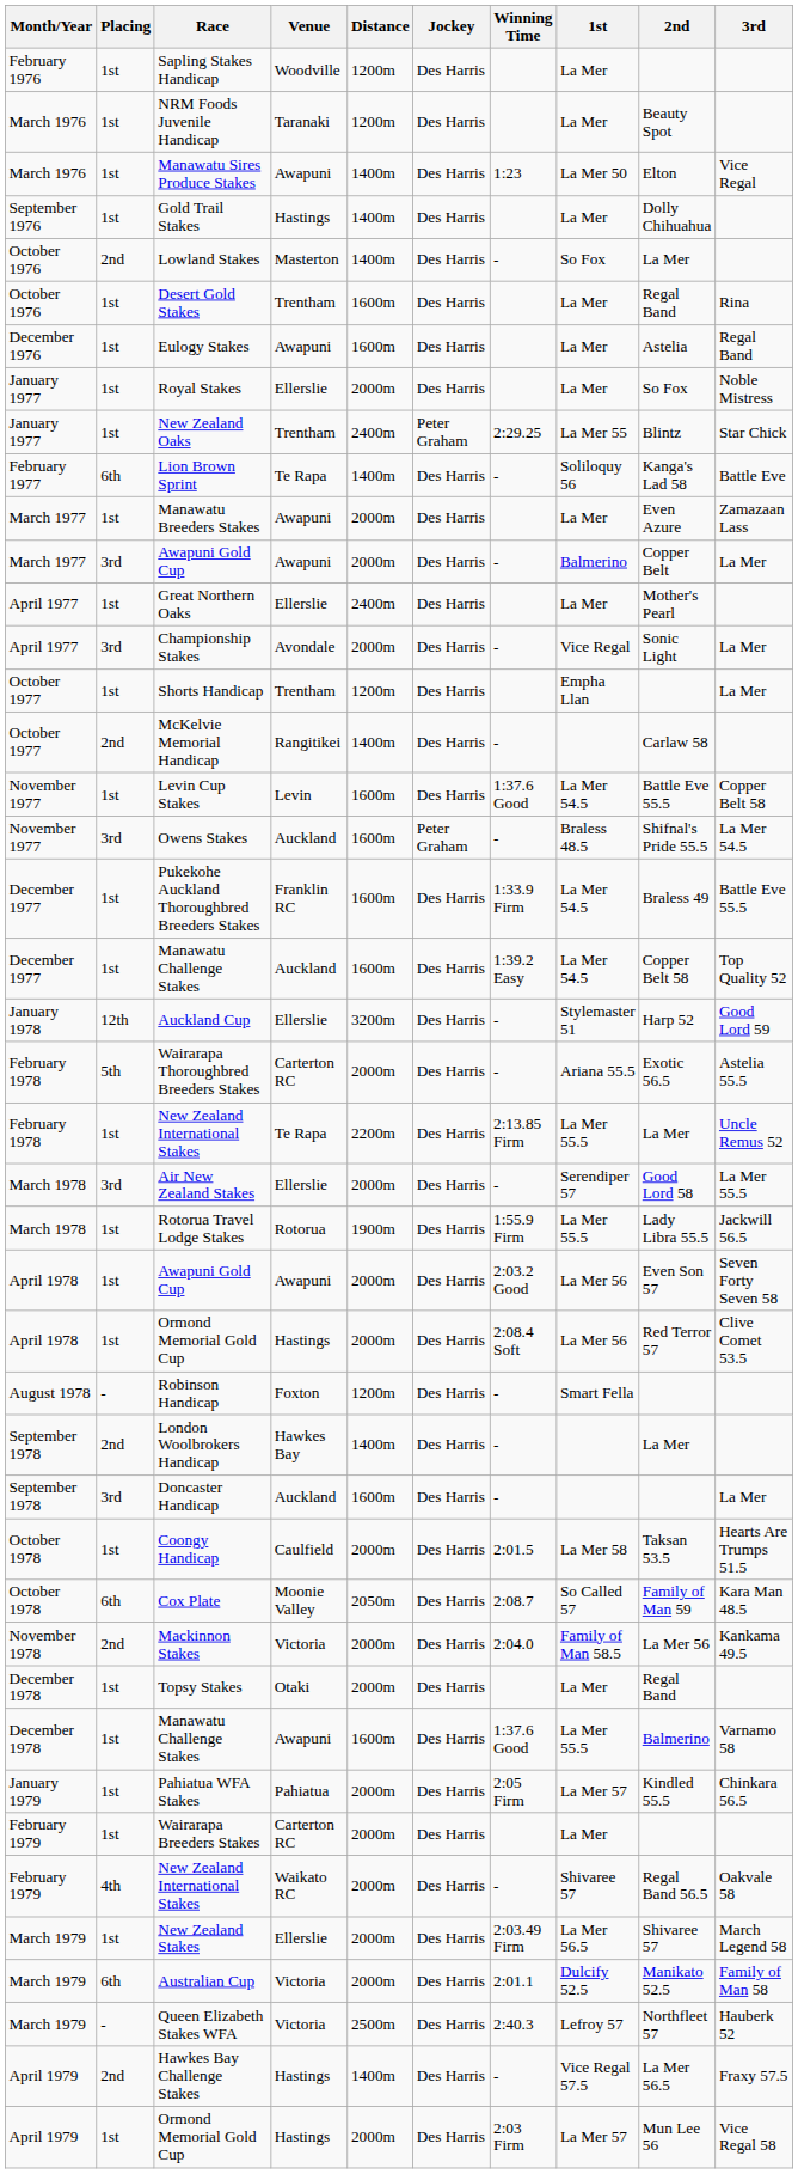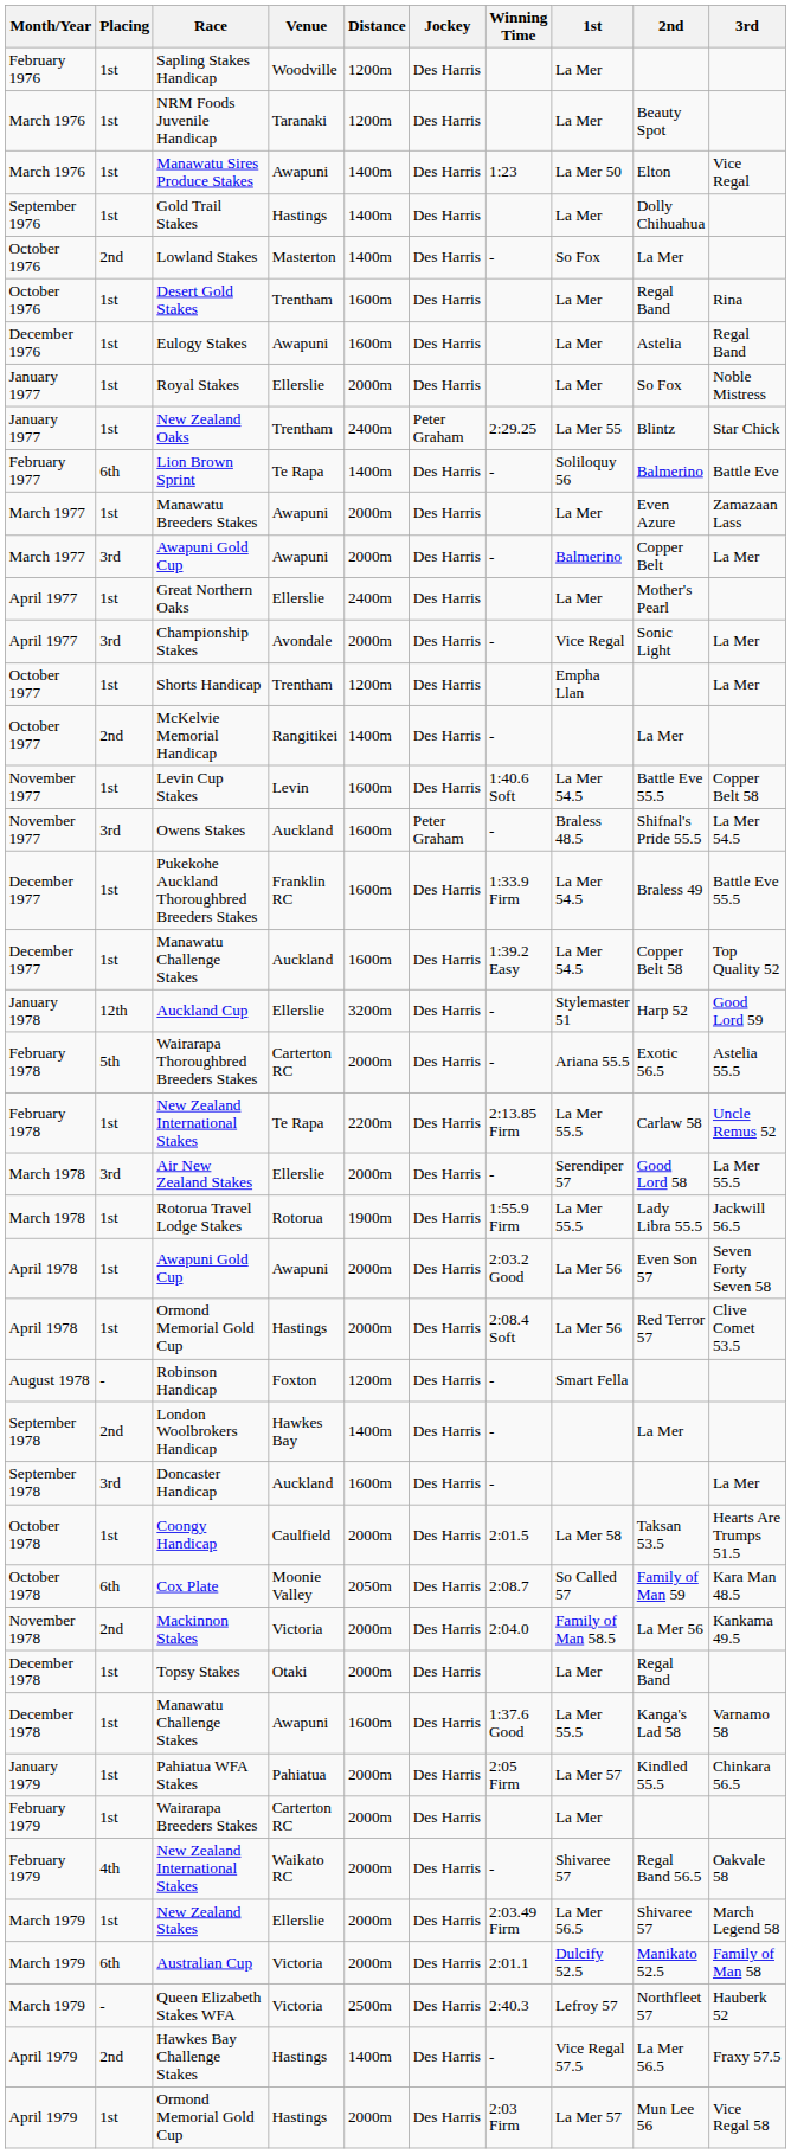 <table class="wikitable sortable">
 <tr>
 <th width="85px">Month/Year<br></th>
 <th width="50px">Placing<br></th>
 <th width="110px">Race<br></th>
 <th width="70px">Venue<br></th>
 <th width="50px">Distance<br></th>
 <th width="70px">Jockey<br></th>
 <th width="60px">Winning Time<br></th>
 <th width="70px">1st<br></th>
 <th width="70px">2nd<br></th>
 <th width="70px">3rd<br></th>
 </tr>
 <tr>
 <td>February 1976</td>
 <td>1st</td>
 <td>Sapling Stakes Handicap</td>
 <td>Woodville</td>
 <td>1200m</td>
 <td>Des Harris</td>
 <td></td>
 <td>La Mer</td>
 <td></td>
 <td></td>
 </tr>
 <tr>
 <td>March 1976</td>
 <td>1st</td>
 <td>NRM Foods Juvenile Handicap</td>
 <td>Taranaki</td>
 <td>1200m</td>
 <td>Des Harris</td>
 <td></td>
 <td>La Mer</td>
 <td>Beauty Spot</td>
 <td></td>
 </tr>
 <tr>
 <td>March 1976</td>
 <td>1st</td>
 <td><a href='#'>Manawatu Sires Produce Stakes</a></td>
 <td>Awapuni</td>
 <td>1400m</td>
 <td>Des Harris</td>
 <td>1:23</td>
 <td>La Mer 50</td>
 <td>Elton</td>
 <td>Vice Regal</td>
 </tr>
 <tr>
 <td>September 1976</td>
 <td>1st</td>
 <td>Gold Trail Stakes</td>
 <td>Hastings</td>
 <td>1400m</td>
 <td>Des Harris</td>
 <td></td>
 <td>La Mer</td>
 <td>Dolly Chihuahua</td>
 <td></td>
 </tr>
 <tr>
 <td>October 1976</td>
 <td>2nd</td>
 <td>Lowland Stakes</td>
 <td>Masterton</td>
 <td>1400m</td>
 <td>Des Harris</td>
 <td>-</td>
 <td>So Fox</td>
 <td>La Mer</td>
 <td></td>
 </tr>
 <tr>
 <td>October 1976</td>
 <td>1st</td>
 <td><a href='#'>Desert Gold Stakes</a></td>
 <td>Trentham</td>
 <td>1600m</td>
 <td>Des Harris</td>
 <td></td>
 <td>La Mer</td>
 <td>Regal Band</td>
 <td>Rina</td>
 </tr>
 <tr>
 <td>December 1976</td>
 <td>1st</td>
 <td>Eulogy Stakes</td>
 <td>Awapuni</td>
 <td>1600m</td>
 <td>Des Harris</td>
 <td></td>
 <td>La Mer</td>
 <td>Astelia</td>
 <td>Regal Band</td>
 </tr>
 <tr>
 <td>January 1977</td>
 <td>1st</td>
 <td>Royal Stakes</td>
 <td>Ellerslie</td>
 <td>2000m</td>
 <td>Des Harris</td>
 <td></td>
 <td>La Mer</td>
 <td>So Fox</td>
 <td>Noble Mistress</td>
 </tr>
 <tr>
 <td>January 1977</td>
 <td>1st</td>
 <td><a href='#'>New Zealand Oaks</a></td>
 <td>Trentham</td>
 <td>2400m</td>
 <td>Peter Graham</td>
 <td>2:29.25</td>
 <td>La Mer 55</td>
 <td>Blintz</td>
 <td>Star Chick</td>
 </tr>
 <tr>
 <td>February 1977</td>
 <td>6th</td>
 <td><a href='#'>Lion Brown Sprint</a></td>
 <td>Te Rapa</td>
 <td>1400m</td>
 <td>Des Harris</td>
 <td>-</td>
 <td>Soliloquy 56</td>
-<td>Kanga's Lad 58</td>
+<td><a href='#'> Balmerino</a></td>
 <td>Battle Eve</td>
 </tr>
 <tr>
 <td>March 1977</td>
 <td>1st</td>
 <td>Manawatu Breeders Stakes</td>
 <td>Awapuni</td>
 <td>2000m</td>
 <td>Des Harris</td>
 <td></td>
 <td>La Mer</td>
 <td>Even Azure</td>
 <td>Zamazaan Lass</td>
 </tr>
 <tr>
 <td>March 1977</td>
 <td>3rd</td>
 <td><a href='#'>Awapuni Gold Cup</a></td>
 <td>Awapuni</td>
 <td>2000m</td>
 <td>Des Harris</td>
 <td>-</td>
 <td><a href='#'> Balmerino</a></td>
 <td>Copper Belt</td>
 <td>La Mer</td>
 </tr>
 <tr>
 <td>April 1977</td>
 <td>1st</td>
 <td>Great Northern Oaks</td>
 <td>Ellerslie</td>
 <td>2400m</td>
 <td>Des Harris</td>
 <td></td>
 <td>La Mer</td>
 <td>Mother's Pearl</td>
 <td></td>
 </tr>
 <tr>
 <td>April 1977</td>
 <td>3rd</td>
 <td>Championship Stakes</td>
 <td>Avondale</td>
 <td>2000m</td>
 <td>Des Harris</td>
 <td>-</td>
 <td>Vice Regal</td>
 <td>Sonic Light</td>
 <td>La Mer</td>
 </tr>
 <tr>
 <td>October 1977</td>
 <td>1st</td>
 <td>Shorts Handicap</td>
 <td>Trentham</td>
 <td>1200m</td>
 <td>Des Harris</td>
 <td></td>
 <td>Empha Llan</td>
 <td></td>
 <td>La Mer</td>
 </tr>
 <tr>
 <td>October 1977</td>
 <td>2nd</td>
 <td>McKelvie Memorial Handicap</td>
 <td>Rangitikei</td>
 <td>1400m</td>
 <td>Des Harris</td>
 <td>-</td>
 <td></td>
-<td>Carlaw 58</td>
+<td>La Mer</td>
 <td></td>
 </tr>
 <tr>
 <td>November 1977</td>
 <td>1st</td>
 <td>Levin Cup Stakes</td>
 <td>Levin</td>
 <td>1600m</td>
 <td>Des Harris</td>
-<td>1:37.6 Good</td>
+<td>1:40.6 Soft</td>
 <td>La Mer 54.5</td>
 <td>Battle Eve 55.5</td>
 <td>Copper Belt 58</td>
 </tr>
 <tr>
 <td>November 1977</td>
 <td>3rd</td>
 <td>Owens Stakes</td>
 <td>Auckland</td>
 <td>1600m</td>
 <td>Peter Graham</td>
 <td>-</td>
 <td>Braless 48.5</td>
 <td>Shifnal's Pride 55.5</td>
 <td>La Mer 54.5</td>
 </tr>
 <tr>
 <td>December 1977</td>
 <td>1st</td>
 <td>Pukekohe Auckland Thoroughbred Breeders Stakes</td>
 <td>Franklin RC</td>
 <td>1600m</td>
 <td>Des Harris</td>
 <td>1:33.9 Firm</td>
 <td>La Mer 54.5</td>
 <td>Braless 49</td>
 <td>Battle Eve 55.5</td>
 </tr>
 <tr>
 <td>December 1977</td>
 <td>1st</td>
 <td>Manawatu Challenge Stakes</td>
 <td>Auckland</td>
 <td>1600m</td>
 <td>Des Harris</td>
 <td>1:39.2 Easy</td>
 <td>La Mer 54.5</td>
 <td>Copper Belt 58</td>
 <td>Top Quality 52</td>
 </tr>
 <tr>
 <td>January 1978</td>
 <td>12th</td>
 <td><a href='#'>Auckland Cup</a></td>
 <td>Ellerslie</td>
 <td>3200m</td>
 <td>Des Harris</td>
 <td>-</td>
 <td>Stylemaster 51</td>
 <td>Harp 52</td>
 <td><a href='#'>Good Lord</a> 59</td>
 </tr>
 <tr>
 <td>February 1978</td>
 <td>5th</td>
 <td>Wairarapa Thoroughbred Breeders Stakes</td>
 <td>Carterton RC</td>
 <td>2000m</td>
 <td>Des Harris</td>
 <td>-</td>
 <td>Ariana 55.5</td>
 <td>Exotic 56.5</td>
 <td>Astelia 55.5</td>
 </tr>
 <tr>
 <td>February 1978</td>
 <td>1st</td>
 <td><a href='#'>New Zealand International Stakes</a></td>
 <td>Te Rapa</td>
 <td>2200m</td>
 <td>Des Harris</td>
 <td>2:13.85 Firm</td>
 <td>La Mer 55.5</td>
-<td>La Mer</td>
+<td>Carlaw 58</td>
 <td><a href='#'>Uncle Remus</a> 52</td>
 </tr>
 <tr>
 <td>March 1978</td>
 <td>3rd</td>
 <td><a href='#'>Air New Zealand Stakes</a></td>
 <td>Ellerslie</td>
 <td>2000m</td>
 <td>Des Harris</td>
 <td>-</td>
 <td>Serendiper 57</td>
 <td><a href='#'>Good Lord</a> 58</td>
 <td>La Mer 55.5</td>
 </tr>
 <tr>
 <td>March 1978</td>
 <td>1st</td>
 <td>Rotorua Travel Lodge Stakes</td>
 <td>Rotorua</td>
 <td>1900m</td>
 <td>Des Harris</td>
 <td>1:55.9 Firm</td>
 <td>La Mer 55.5</td>
 <td>Lady Libra 55.5</td>
 <td>Jackwill 56.5</td>
 </tr>
 <tr>
 <td>April 1978</td>
 <td>1st</td>
 <td><a href='#'>Awapuni Gold Cup</a></td>
 <td>Awapuni</td>
 <td>2000m</td>
 <td>Des Harris</td>
 <td>2:03.2 Good</td>
 <td>La Mer 56</td>
 <td>Even Son 57</td>
 <td>Seven Forty Seven 58</td>
 </tr>
 <tr>
 <td>April 1978</td>
 <td>1st</td>
 <td>Ormond Memorial Gold Cup</td>
 <td>Hastings</td>
 <td>2000m</td>
 <td>Des Harris</td>
 <td>2:08.4 Soft</td>
 <td>La Mer 56</td>
 <td>Red Terror 57</td>
 <td>Clive Comet 53.5</td>
 </tr>
 <tr>
 <td>August 1978</td>
 <td>-</td>
 <td>Robinson Handicap</td>
 <td>Foxton</td>
 <td>1200m</td>
 <td>Des Harris</td>
 <td>-</td>
 <td>Smart Fella</td>
 <td></td>
 <td></td>
 </tr>
 <tr>
 <td>September 1978</td>
 <td>2nd</td>
 <td>London Woolbrokers Handicap</td>
 <td>Hawkes Bay</td>
 <td>1400m</td>
 <td>Des Harris</td>
 <td>-</td>
 <td></td>
 <td>La Mer</td>
 <td></td>
 </tr>
 <tr>
 <td>September 1978</td>
 <td>3rd</td>
 <td>Doncaster Handicap</td>
 <td>Auckland</td>
 <td>1600m</td>
 <td>Des Harris</td>
 <td>-</td>
 <td></td>
 <td></td>
 <td>La Mer</td>
 </tr>
 <tr>
 <td>October 1978</td>
 <td>1st</td>
 <td><a href='#'>Coongy Handicap</a></td>
 <td>Caulfield</td>
 <td>2000m</td>
 <td>Des Harris</td>
 <td>2:01.5</td>
 <td>La Mer 58</td>
 <td>Taksan 53.5</td>
 <td>Hearts Are Trumps 51.5</td>
 </tr>
 <tr>
 <td>October 1978</td>
 <td>6th</td>
 <td><a href='#'>Cox Plate</a></td>
 <td>Moonie Valley</td>
 <td>2050m</td>
 <td>Des Harris</td>
 <td>2:08.7</td>
 <td>So Called 57</td>
 <td><a href='#'>Family of Man</a> 59</td>
 <td>Kara Man 48.5</td>
 </tr>
 <tr>
 <td>November 1978</td>
 <td>2nd</td>
 <td><a href='#'>Mackinnon Stakes</a></td>
 <td>Victoria</td>
 <td>2000m</td>
 <td>Des Harris</td>
 <td>2:04.0</td>
 <td><a href='#'>Family of Man</a> 58.5</td>
 <td>La Mer 56</td>
 <td>Kankama 49.5</td>
 </tr>
 <tr>
 <td>December 1978</td>
 <td>1st</td>
 <td>Topsy Stakes</td>
 <td>Otaki</td>
 <td>2000m</td>
 <td>Des Harris</td>
 <td></td>
 <td>La Mer</td>
 <td>Regal Band</td>
 <td></td>
 </tr>
 <tr>
 <td>December 1978</td>
 <td>1st</td>
 <td>Manawatu Challenge Stakes</td>
 <td>Awapuni</td>
 <td>1600m</td>
 <td>Des Harris</td>
 <td>1:37.6 Good</td>
 <td>La Mer 55.5</td>
-<td><a href='#'> Balmerino</a></td>
+<td>Kanga's Lad 58</td>
 <td>Varnamo 58</td>
 </tr>
 <tr>
 <td>January 1979</td>
 <td>1st</td>
 <td>Pahiatua WFA Stakes</td>
 <td>Pahiatua</td>
 <td>2000m</td>
 <td>Des Harris</td>
 <td>2:05 Firm</td>
 <td>La Mer 57</td>
 <td>Kindled 55.5</td>
 <td>Chinkara 56.5</td>
 </tr>
 <tr>
 <td>February 1979</td>
 <td>1st</td>
 <td>Wairarapa Breeders Stakes</td>
 <td>Carterton RC</td>
 <td>2000m</td>
 <td>Des Harris</td>
 <td></td>
 <td>La Mer</td>
 <td></td>
 <td></td>
 </tr>
 <tr>
 <td>February 1979</td>
 <td>4th</td>
 <td><a href='#'>New Zealand International Stakes</a></td>
 <td>Waikato RC</td>
 <td>2000m</td>
 <td>Des Harris</td>
 <td>-</td>
 <td>Shivaree 57</td>
 <td>Regal Band 56.5</td>
 <td>Oakvale 58</td>
 </tr>
 <tr>
 <td>March 1979</td>
 <td>1st</td>
 <td><a href='#'>New Zealand Stakes</a></td>
 <td>Ellerslie</td>
 <td>2000m</td>
 <td>Des Harris</td>
 <td>2:03.49 Firm</td>
 <td>La Mer 56.5</td>
 <td>Shivaree 57</td>
 <td>March Legend 58</td>
 </tr>
 <tr>
 <td>March 1979</td>
 <td>6th</td>
 <td><a href='#'>Australian Cup</a></td>
 <td>Victoria</td>
 <td>2000m</td>
 <td>Des Harris</td>
 <td>2:01.1</td>
 <td><a href='#'>Dulcify</a> 52.5</td>
 <td><a href='#'>Manikato</a> 52.5</td>
 <td><a href='#'>Family of Man</a> 58</td>
 </tr>
 <tr>
 <td>March 1979</td>
 <td>-</td>
 <td>Queen Elizabeth Stakes WFA</td>
 <td>Victoria</td>
 <td>2500m</td>
 <td>Des Harris</td>
 <td>2:40.3</td>
 <td>Lefroy 57</td>
 <td>Northfleet 57</td>
 <td>Hauberk 52</td>
 </tr>
 <tr>
 <td>April 1979</td>
 <td>2nd</td>
 <td>Hawkes Bay Challenge Stakes</td>
 <td>Hastings</td>
 <td>1400m</td>
 <td>Des Harris</td>
 <td>-</td>
 <td>Vice Regal 57.5</td>
 <td>La Mer 56.5</td>
 <td>Fraxy 57.5</td>
 </tr>
 <tr>
 <td>April 1979</td>
 <td>1st</td>
 <td>Ormond Memorial Gold Cup</td>
 <td>Hastings</td>
 <td>2000m</td>
 <td>Des Harris</td>
 <td>2:03 Firm</td>
 <td>La Mer 57</td>
 <td>Mun Lee 56</td>
 <td>Vice Regal 58</td>
 </tr>
 </table>
